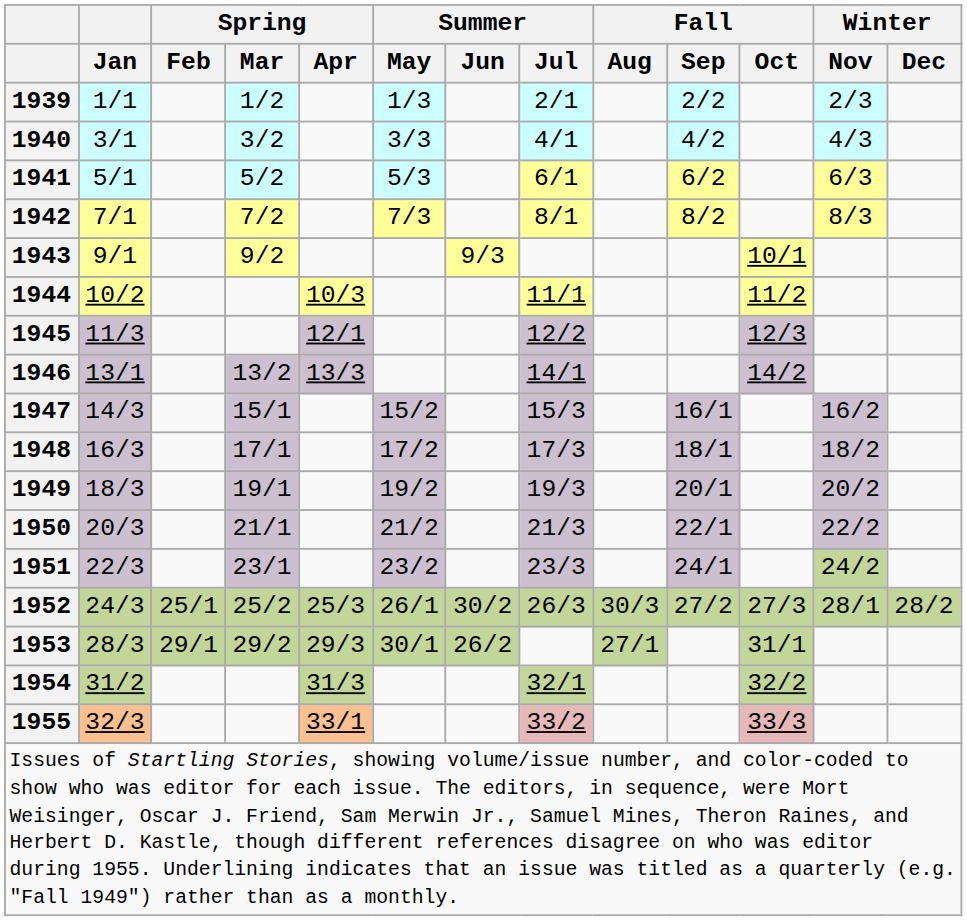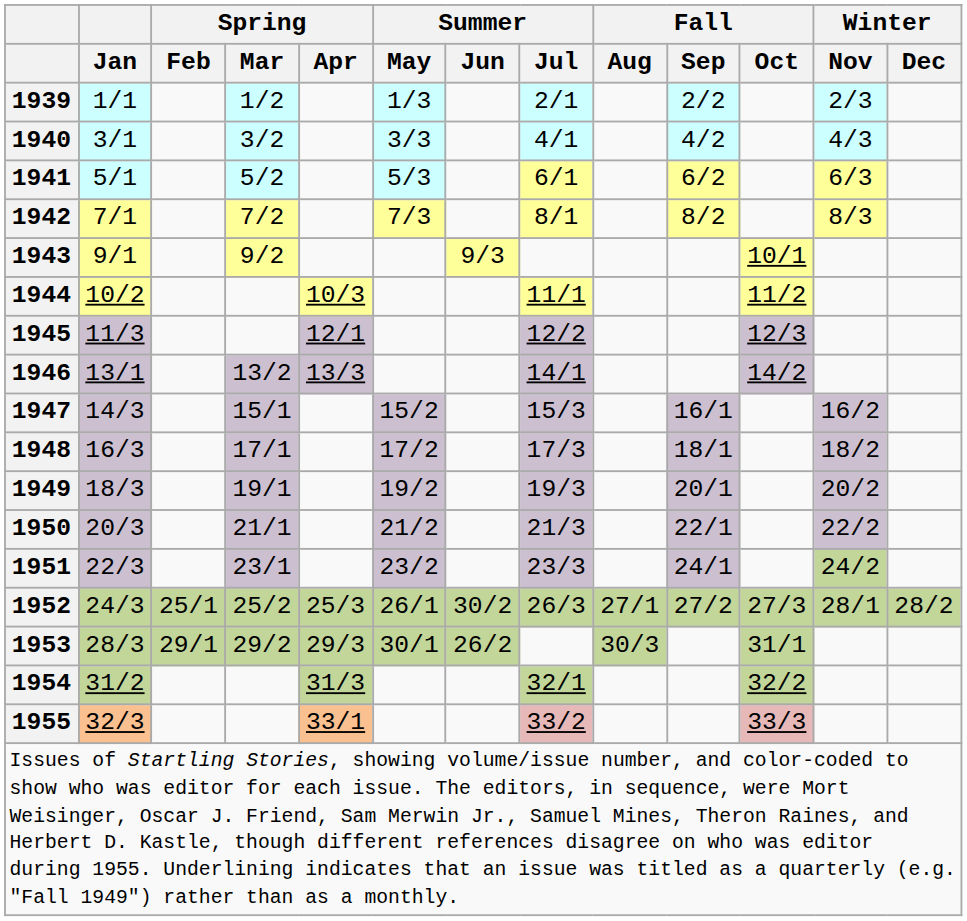 <table class="wikitable" style="font-size: 10pt; line-height: 11pt; margin-left: 2em; text-align: center; float: right">
 <tr>
 <th></th>
 <th></th>
 <th colspan="3">Spring</th>
 <th colspan="3">Summer</th>
 <th colspan="3">Fall</th>
 <th colspan="2">Winter</th>
 </tr>
 <tr>
 <th></th>
 <th>Jan</th>
 <th>Feb</th>
 <th>Mar</th>
 <th>Apr</th>
 <th>May</th>
 <th>Jun</th>
 <th>Jul</th>
 <th>Aug</th>
 <th>Sep</th>
 <th>Oct</th>
 <th>Nov</th>
 <th>Dec</th>
 </tr>
 <tr>
 <th>1939</th>
 <td bgcolor=#ccffff>1/1</td>
 <td></td>
 <td bgcolor=#ccffff>1/2</td>
 <td></td>
 <td bgcolor=#ccffff>1/3</td>
 <td></td>
 <td bgcolor=#ccffff>2/1</td>
 <td></td>
 <td bgcolor=#ccffff>2/2</td>
 <td></td>
 <td bgcolor=#ccffff>2/3</td>
 <td></td>
 </tr>
 <tr>
 <th>1940</th>
 <td bgcolor=#ccffff>3/1</td>
 <td></td>
 <td bgcolor=#ccffff>3/2</td>
 <td></td>
 <td bgcolor=#ccffff>3/3</td>
 <td></td>
 <td bgcolor=#ccffff>4/1</td>
 <td></td>
 <td bgcolor=#ccffff>4/2</td>
 <td></td>
 <td bgcolor=#ccffff>4/3</td>
 <td></td>
 </tr>
 <tr>
 <th>1941</th>
 <td bgcolor=#ccffff>5/1</td>
 <td></td>
 <td bgcolor=#ccffff>5/2</td>
 <td></td>
 <td bgcolor=#ccffff>5/3</td>
 <td></td>
 <td bgcolor=#ffff99>6/1</td>
 <td></td>
 <td bgcolor=#ffff99>6/2</td>
 <td></td>
 <td bgcolor=#ffff99>6/3</td>
 <td></td>
 </tr>
 <tr>
 <th>1942</th>
 <td bgcolor=#ffff99>7/1</td>
 <td></td>
 <td bgcolor=#ffff99>7/2</td>
 <td></td>
 <td bgcolor=#ffff99>7/3</td>
 <td></td>
 <td bgcolor=#ffff99>8/1</td>
 <td></td>
 <td bgcolor=#ffff99>8/2</td>
 <td></td>
 <td bgcolor=#ffff99>8/3</td>
 <td></td>
 </tr>
 <tr>
 <th>1943</th>
 <td bgcolor=#ffff99>9/1</td>
 <td></td>
 <td bgcolor=#ffff99>9/2</td>
 <td></td>
 <td></td>
 <td bgcolor=#ffff99>9/3</td>
 <td></td>
 <td></td>
 <td></td>
 <td bgcolor=#ffff99><u>10/1</u></td>
 <td></td>
 <td></td>
 </tr>
 <tr>
 <th>1944</th>
 <td bgcolor=#ffff99><u>10/2</u></td>
 <td></td>
 <td></td>
 <td bgcolor=#ffff99><u>10/3</u></td>
 <td></td>
 <td></td>
 <td bgcolor=#ffff99><u>11/1</u></td>
 <td></td>
 <td></td>
 <td bgcolor=#ffff99><u>11/2</u></td>
 <td></td>
 <td></td>
 </tr>
 <tr>
 <th>1945</th>
 <td bgcolor=#ccc0d0><u>11/3</u></td>
 <td></td>
 <td></td>
 <td bgcolor=#ccc0d0><u>12/1</u></td>
 <td></td>
 <td></td>
 <td bgcolor=#ccc0d0><u>12/2</u></td>
 <td></td>
 <td></td>
 <td bgcolor=#ccc0d0><u>12/3</u></td>
 <td></td>
 <td></td>
 </tr>
 <tr>
 <th>1946</th>
 <td bgcolor=#ccc0d0><u>13/1</u></td>
 <td></td>
 <td bgcolor=#ccc0d0>13/2</td>
 <td bgcolor=#ccc0d0><u>13/3</u></td>
 <td></td>
 <td></td>
 <td bgcolor=#ccc0d0><u>14/1</u></td>
 <td></td>
 <td></td>
 <td bgcolor=#ccc0d0><u>14/2</u></td>
 <td></td>
 <td></td>
 </tr>
 <tr>
 <th>1947</th>
 <td bgcolor=#ccc0d0>14/3</td>
 <td></td>
 <td bgcolor=#ccc0d0>15/1</td>
 <td></td>
 <td bgcolor=#ccc0d0>15/2</td>
 <td></td>
 <td bgcolor=#ccc0d0>15/3</td>
 <td></td>
 <td bgcolor=#ccc0d0>16/1</td>
 <td></td>
 <td bgcolor=#ccc0d0>16/2</td>
 <td></td>
 </tr>
 <tr>
 <th>1948</th>
 <td bgcolor=#ccc0d0>16/3</td>
 <td></td>
 <td bgcolor=#ccc0d0>17/1</td>
 <td></td>
 <td bgcolor=#ccc0d0>17/2</td>
 <td></td>
 <td bgcolor=#ccc0d0>17/3</td>
 <td></td>
 <td bgcolor=#ccc0d0>18/1</td>
 <td></td>
 <td bgcolor=#ccc0d0>18/2</td>
 <td></td>
 </tr>
 <tr>
 <th>1949</th>
 <td bgcolor=#ccc0d0>18/3</td>
 <td></td>
 <td bgcolor=#ccc0d0>19/1</td>
 <td></td>
 <td bgcolor=#ccc0d0>19/2</td>
 <td></td>
 <td bgcolor=#ccc0d0>19/3</td>
 <td></td>
 <td bgcolor=#ccc0d0>20/1</td>
 <td></td>
 <td bgcolor=#ccc0d0>20/2</td>
 <td></td>
 </tr>
 <tr>
 <th>1950</th>
 <td bgcolor=#ccc0d0>20/3</td>
 <td></td>
 <td bgcolor=#ccc0d0>21/1</td>
 <td></td>
 <td bgcolor=#ccc0d0>21/2</td>
 <td></td>
 <td bgcolor=#ccc0d0>21/3</td>
 <td></td>
 <td bgcolor=#ccc0d0>22/1</td>
 <td></td>
 <td bgcolor=#ccc0d0>22/2</td>
 <td></td>
 </tr>
 <tr>
 <th>1951</th>
 <td bgcolor=#ccc0d0>22/3</td>
 <td></td>
 <td bgcolor=#ccc0d0>23/1</td>
 <td></td>
 <td bgcolor=#ccc0d0>23/2</td>
 <td></td>
 <td bgcolor=#ccc0d0>23/3</td>
 <td></td>
 <td bgcolor=#ccc0d0>24/1</td>
 <td></td>
 <td bgcolor=#c2d69a>24/2</td>
 <td></td>
 </tr>
 <tr>
 <th>1952</th>
 <td bgcolor=#c2d69a>24/3</td>
 <td bgcolor=#c2d69a>25/1</td>
 <td bgcolor=#c2d69a>25/2</td>
 <td bgcolor=#c2d69a>25/3</td>
 <td bgcolor=#c2d69a>26/1</td>
 <td bgcolor=#c2d69a>30/2</td>
 <td bgcolor=#c2d69a>26/3</td>
-<td bgcolor=#c2d69a>30/3</td>
+<td bgcolor=#c2d69a>27/1</td>
 <td bgcolor=#c2d69a>27/2</td>
 <td bgcolor=#c2d69a>27/3</td>
 <td bgcolor=#c2d69a>28/1</td>
 <td bgcolor=#c2d69a>28/2</td>
 </tr>
 <tr>
 <th>1953</th>
 <td bgcolor=#c2d69a>28/3</td>
 <td bgcolor=#c2d69a>29/1</td>
 <td bgcolor=#c2d69a>29/2</td>
 <td bgcolor=#c2d69a>29/3</td>
 <td bgcolor=#c2d69a>30/1</td>
 <td bgcolor=#c2d69a>26/2</td>
 <td></td>
-<td bgcolor=#c2d69a>27/1</td>
+<td bgcolor=#c2d69a>30/3</td>
 <td></td>
 <td bgcolor=#c2d69a>31/1</td>
 <td></td>
 <td></td>
 </tr>
 <tr>
 <th>1954</th>
 <td bgcolor=#c2d69a><u>31/2</u></td>
 <td></td>
 <td></td>
 <td bgcolor=#c2d69a><u>31/3</u></td>
 <td></td>
 <td></td>
 <td bgcolor=#c2d69a><u>32/1</u></td>
 <td></td>
 <td></td>
 <td bgcolor=#c2d69a><u>32/2</u></td>
 <td></td>
 <td></td>
 </tr>
 <tr>
 <th>1955</th>
 <td bgcolor=#fac090><u>32/3</u></td>
 <td></td>
 <td></td>
 <td bgcolor=#fac090><u>33/1</u></td>
 <td></td>
 <td></td>
 <td bgcolor=#e6b9b8><u>33/2</u></td>
 <td></td>
 <td></td>
 <td bgcolor=#e6b9b8><u>33/3</u></td>
 <td></td>
 <td></td>
 </tr>
 <tr>
 <td colspan="13" style="font-size: 8pt; text-align:left">Issues of <em>Startling Stories</em>, showing volume/issue number, and color-coded to<br>show who was editor for each issue. The editors, in sequence, were Mort<br>Weisinger, Oscar J. Friend, Sam Merwin Jr., Samuel Mines, Theron Raines, and<br>Herbert D. Kastle, though different references disagree on who was editor<br>during 1955.  Underlining indicates that an issue was titled as a quarterly (e.g.<br>"Fall 1949") rather than as a monthly.</td>
 </tr>
 </table>
